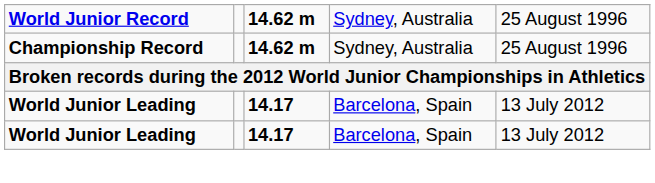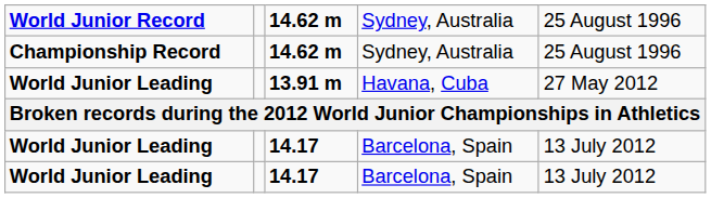 <table class="wikitable">
 <tr>
 <td><strong><a href='#'>World Junior Record</a></strong></td>
 <td></td>
 <td><strong>14.62 m</strong></td>
 <td><a href='#'>Sydney</a>, Australia</td>
 <td>25 August 1996</td>
 </tr>
 <tr>
 <td><strong>Championship Record</strong></td>
 <td></td>
 <td><strong>14.62 m</strong></td>
 <td>Sydney, Australia</td>
 <td>25 August 1996</td>
+</tr>
+<tr>
+<td><strong>World Junior Leading</strong></td>
+<td></td>
+<td><strong>13.91 m</strong></td>
+<td><a href='#'>Havana</a>, <a href='#'>Cuba</a></td>
+<td>27 May 2012</td>
 </tr>
 <tr>
 <th colspan="5">Broken records during the 2012 World Junior Championships in Athletics</th>
 </tr>
 <tr>
 <td><strong>World Junior Leading</strong></td>
 <td></td>
 <td><strong>14.17</strong></td>
 <td><a href='#'>Barcelona</a>, Spain</td>
 <td>13 July 2012</td>
 </tr>
 <tr>
 <td><strong>World Junior Leading</strong></td>
 <td></td>
 <td><strong>14.17</strong></td>
 <td><a href='#'>Barcelona</a>, Spain</td>
 <td>13 July 2012</td>
 </tr>
 </table>
